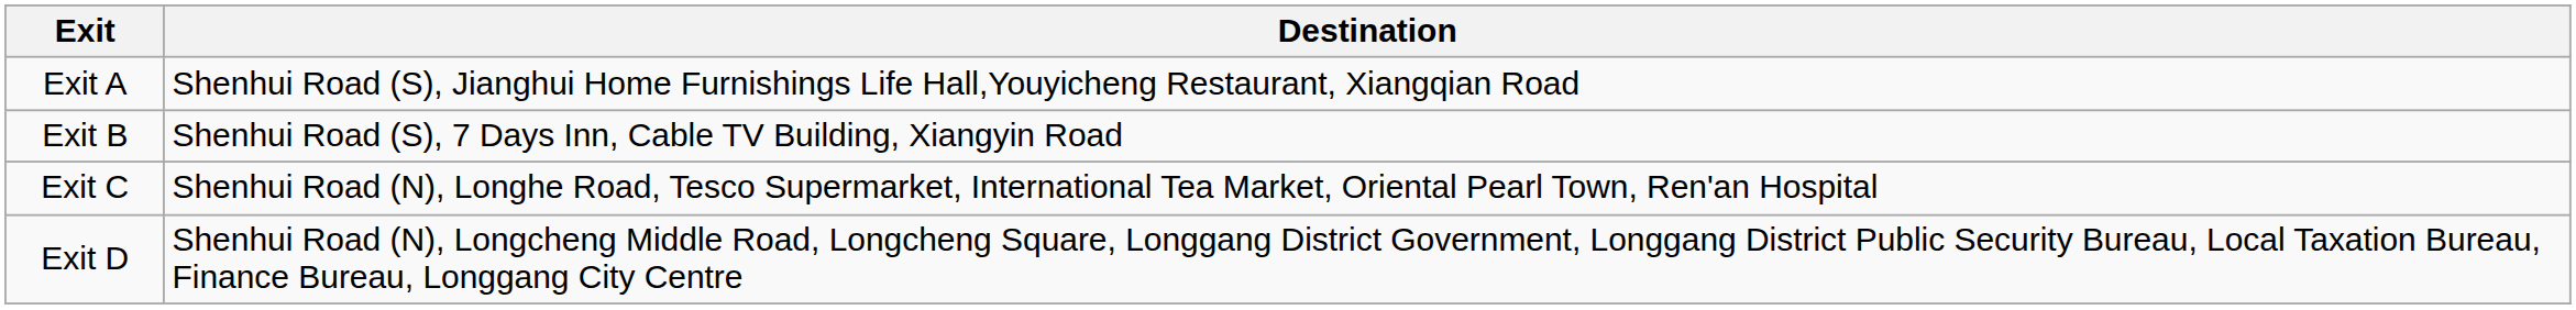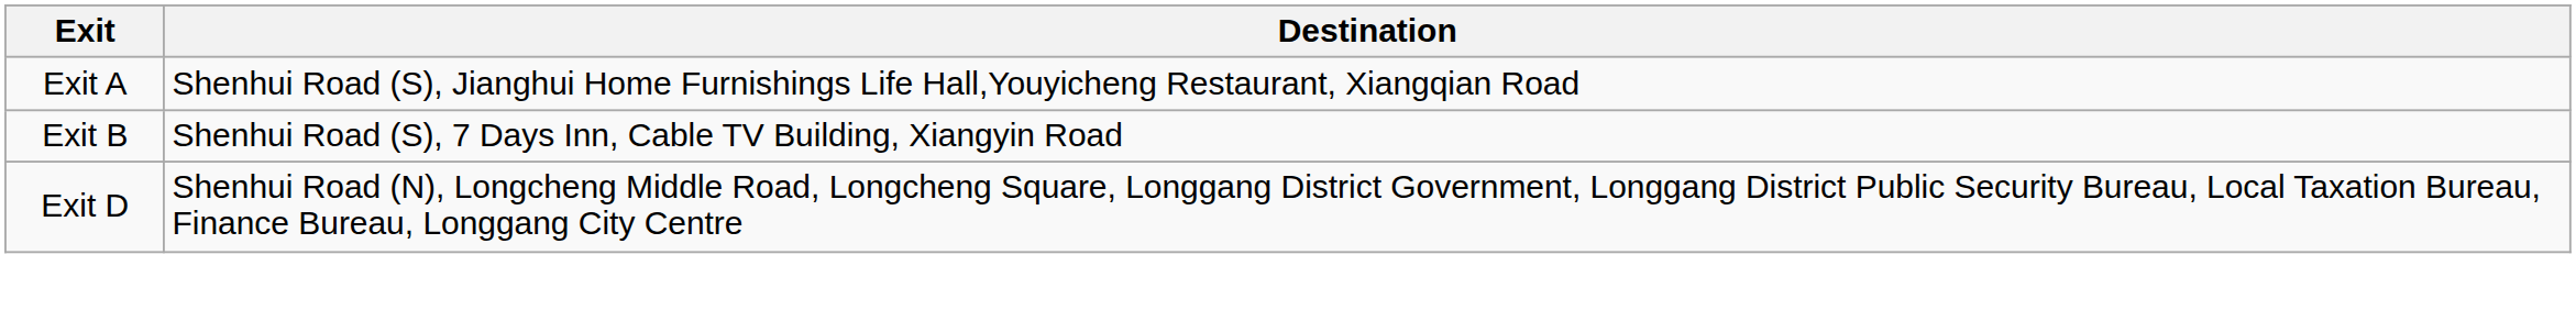 <table class="wikitable">
 <tr>
 <th style="width:70px">Exit</th>
 <th>Destination</th>
 </tr>
 <tr>
 <td align="center">Exit A</td>
 <td>Shenhui Road (S), Jianghui Home Furnishings Life Hall,Youyicheng Restaurant, Xiangqian Road</td>
 </tr>
 <tr>
 <td align="center">Exit B</td>
 <td>Shenhui Road (S),  7 Days Inn, Cable TV Building, Xiangyin Road</td>
 </tr>
 <tr>
-<td align="center">Exit C</td>
-<td>Shenhui Road (N), Longhe Road, Tesco Supermarket, International Tea Market, Oriental Pearl Town, Ren'an Hospital</td>
-</tr>
-<tr>
 <td align="center">Exit D</td>
 <td>Shenhui Road (N), Longcheng Middle Road, Longcheng Square, Longgang District Government, Longgang District Public Security Bureau, Local Taxation Bureau, Finance Bureau, Longgang City Centre</td>
 </tr>
 </table>
